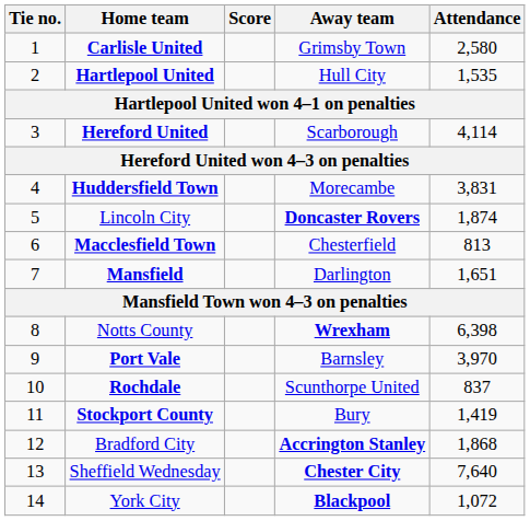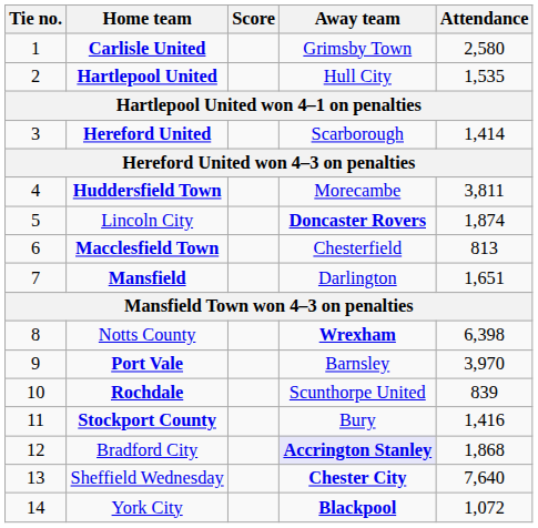 <table class="wikitable" style="text-align: center">
 <tr>
 <th>Tie no.</th>
 <th>Home team</th>
 <th>Score</th>
 <th>Away team</th>
 <th>Attendance</th>
 </tr>
 <tr>
 <td>1</td>
 <td><strong><a href='#'>Carlisle United</a></strong></td>
 <td></td>
 <td><a href='#'>Grimsby Town</a></td>
 <td>2,580</td>
 </tr>
 <tr>
 <td>2</td>
 <td><strong><a href='#'>Hartlepool United</a></strong></td>
 <td></td>
 <td><a href='#'>Hull City</a></td>
 <td>1,535</td>
 </tr>
 <tr>
 <th colspan=5>Hartlepool United won 4–1 on penalties</th>
 </tr>
 <tr>
 <td>3</td>
 <td><strong><a href='#'>Hereford United</a></strong></td>
 <td></td>
 <td><a href='#'>Scarborough</a></td>
-<td>4,114</td>
+<td>1,414</td>
 </tr>
 <tr>
 <th colspan=5>Hereford United won 4–3 on penalties</th>
 </tr>
 <tr>
 <td>4</td>
 <td><strong><a href='#'>Huddersfield Town</a></strong></td>
 <td></td>
 <td><a href='#'>Morecambe</a></td>
-<td>3,831</td>
+<td>3,811</td>
 </tr>
 <tr>
 <td>5</td>
 <td><a href='#'>Lincoln City</a></td>
 <td></td>
 <td><strong><a href='#'>Doncaster Rovers</a></strong></td>
 <td>1,874</td>
 </tr>
 <tr>
 <td>6</td>
 <td><strong><a href='#'>Macclesfield Town</a></strong></td>
 <td></td>
 <td><a href='#'>Chesterfield</a></td>
 <td>813</td>
 </tr>
 <tr>
 <td>7</td>
 <td><strong><a href='#'>Mansfield</a></strong></td>
 <td></td>
 <td><a href='#'>Darlington</a></td>
 <td>1,651</td>
 </tr>
 <tr>
 <th colspan=5>Mansfield Town won 4–3 on penalties</th>
 </tr>
 <tr>
 <td>8</td>
 <td><a href='#'>Notts County</a></td>
 <td></td>
 <td><strong><a href='#'>Wrexham</a></strong></td>
 <td>6,398</td>
 </tr>
 <tr>
 <td>9</td>
 <td><strong><a href='#'>Port Vale</a></strong></td>
 <td></td>
 <td><a href='#'>Barnsley</a></td>
 <td>3,970</td>
 </tr>
 <tr>
 <td>10</td>
 <td><strong><a href='#'>Rochdale</a></strong></td>
 <td></td>
 <td><a href='#'>Scunthorpe United</a></td>
-<td>837</td>
+<td>839</td>
 </tr>
 <tr>
 <td>11</td>
 <td><strong><a href='#'>Stockport County</a></strong></td>
 <td></td>
 <td><a href='#'>Bury</a></td>
-<td>1,419</td>
+<td>1,416</td>
 </tr>
 <tr>
 <td>12</td>
 <td><a href='#'>Bradford City</a></td>
 <td></td>
-<td><strong><a href='#'>Accrington Stanley</a></strong></td>
+<td style="background: lavender;"><strong><a href='#'>Accrington Stanley</a></strong></td>
 <td>1,868</td>
 </tr>
 <tr>
 <td>13</td>
 <td><a href='#'>Sheffield Wednesday</a></td>
 <td></td>
 <td><strong><a href='#'>Chester City</a></strong></td>
 <td>7,640</td>
 </tr>
 <tr>
 <td>14</td>
 <td><a href='#'>York City</a></td>
 <td></td>
 <td><strong><a href='#'>Blackpool</a></strong></td>
 <td>1,072</td>
 </tr>
 </table>
